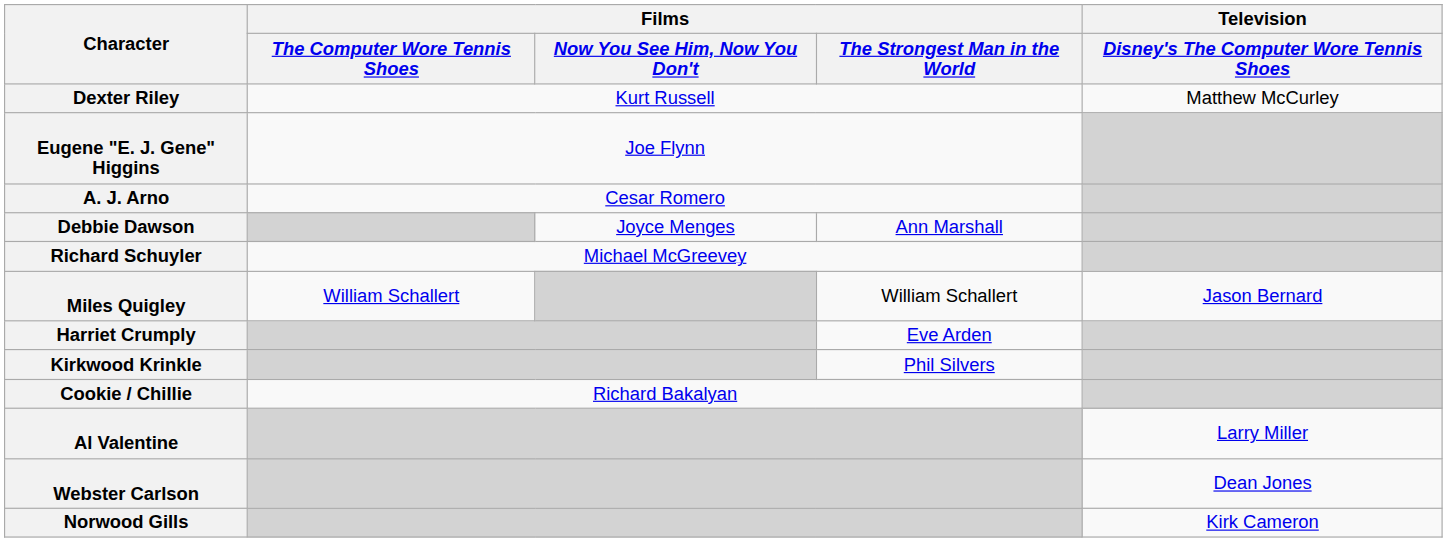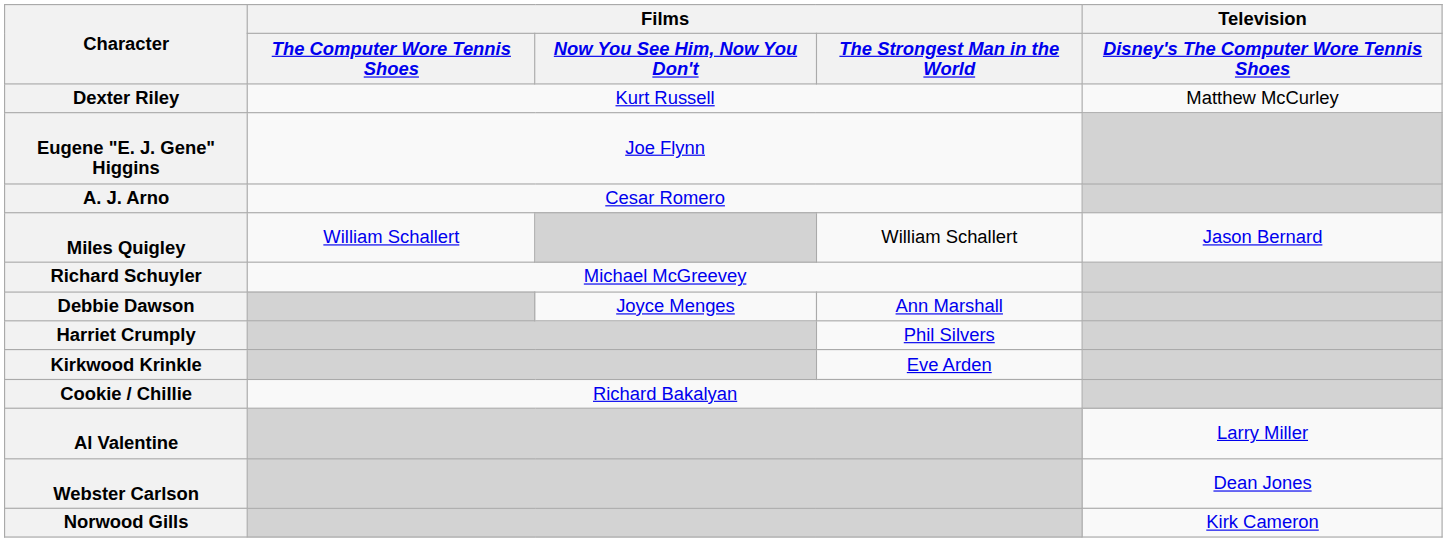 <table class="wikitable" style="text-align:center; width:99%;">
 <tr>
 <th rowspan="2">Character</th>
 <th colspan="3" style="text-align:center;">Films</th>
 <th style="text-align:center;">Television</th>
 </tr>
 <tr>
 <th style="text-align:center;"><em><a href='#'>The Computer Wore Tennis Shoes</a></em></th>
 <th style="text-align:center;"><em><a href='#'>Now You See Him, Now You Don't</a></em></th>
 <th style="text-align:center;"><em><a href='#'>The Strongest Man in the World</a></em></th>
 <th style="text-align:center;"><em><a href='#'>Disney's The Computer Wore Tennis Shoes</a></em></th>
 </tr>
 <tr>
 <th>Dexter Riley</th>
 <td colspan="3"><a href='#'>Kurt Russell</a></td>
 <td>Matthew McCurley</td>
 </tr>
 <tr>
 <th> <br>Eugene "E. J. Gene" Higgins</th>
 <td colspan="3"><a href='#'>Joe Flynn</a></td>
 <td style="background:lightgrey;"> </td>
 </tr>
 <tr>
 <th>A. J. Arno</th>
 <td colspan="3"><a href='#'>Cesar Romero</a></td>
 <td style="background:lightgrey;"> </td>
 </tr>
 <tr>
+<th> <br>Miles Quigley</th>
+<td><a href='#'>William Schallert</a></td>
+<td style="background:lightgrey;"> </td>
+<td>William Schallert</td>
+<td><a href='#'>Jason Bernard</a></td>
+</tr>
+<tr>
+<th>Richard Schuyler</th>
+<td colspan="3"><a href='#'>Michael McGreevey</a></td>
+<td style="background:lightgrey;"> </td>
+</tr>
+<tr>
 <th>Debbie Dawson</th>
 <td style="background:lightgrey;"> </td>
 <td><a href='#'>Joyce Menges</a></td>
 <td><a href='#'>Ann Marshall</a></td>
 <td style="background:lightgrey;"> </td>
 </tr>
 <tr>
-<th>Richard Schuyler</th>
-<td colspan="3"><a href='#'>Michael McGreevey</a></td>
-<td style="background:lightgrey;"> </td>
-</tr>
-<tr>
-<th> <br>Miles Quigley</th>
-<td><a href='#'>William Schallert</a></td>
-<td style="background:lightgrey;"> </td>
-<td>William Schallert</td>
-<td><a href='#'>Jason Bernard</a></td>
-</tr>
-<tr>
 <th>Harriet Crumply</th>
 <td colspan="2" style="background:lightgrey;"> </td>
-<td><a href='#'>Eve Arden</a></td>
+<td><a href='#'>Phil Silvers</a></td>
 <td style="background:lightgrey;"> </td>
 </tr>
 <tr>
 <th>Kirkwood Krinkle</th>
 <td colspan="2" style="background:lightgrey;"> </td>
-<td><a href='#'>Phil Silvers</a></td>
+<td><a href='#'>Eve Arden</a></td>
 <td style="background:lightgrey;"> </td>
 </tr>
 <tr>
 <th>Cookie / Chillie</th>
 <td colspan="3"><a href='#'>Richard Bakalyan</a></td>
 <td style="background:lightgrey;"> </td>
 </tr>
 <tr>
 <th> <br>Al Valentine</th>
 <td colspan="3" style="background:lightgrey;"> </td>
 <td><a href='#'>Larry Miller</a></td>
 </tr>
 <tr>
 <th> <br>Webster Carlson</th>
 <td colspan="3" style="background:lightgrey;"> </td>
 <td><a href='#'>Dean Jones</a></td>
 </tr>
 <tr>
 <th>Norwood Gills</th>
 <td colspan="3" style="background:lightgrey;"> </td>
 <td><a href='#'>Kirk Cameron</a></td>
 </tr>
 </table>
